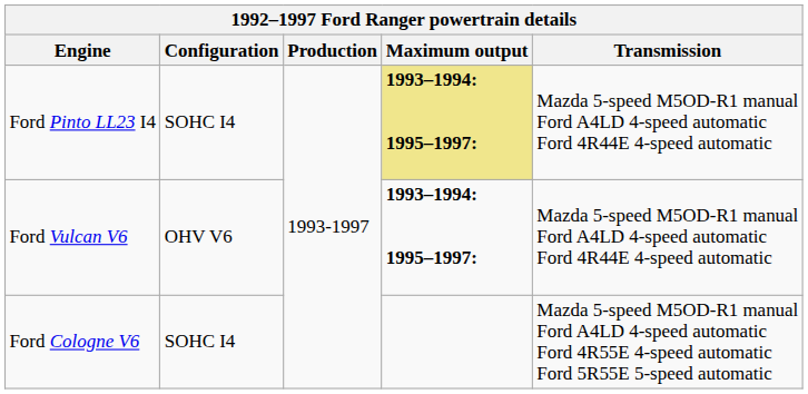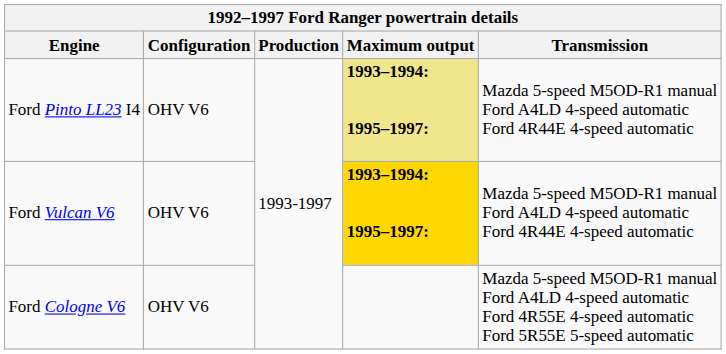 <table class="wikitable">
 <tr>
 <th colspan="5">1992–1997 Ford Ranger powertrain details</th>
 </tr>
 <tr>
 <th>Engine</th>
 <th>Configuration</th>
 <th>Production</th>
 <th>Maximum output</th>
 <th>Transmission</th>
 </tr>
 <tr>
 <td>Ford <em><a href='#'>Pinto LL23</a></em> I4</td>
-<td> SOHC I4</td>
+<td> OHV V6</td>
 <td rowspan="3">1993-1997</td>
 <td style="background: khaki;"><strong>1993–1994:</strong><br><br><br><strong>1995–1997:</strong><br><br></td>
 <td>Mazda 5-speed M5OD-R1 manual<br>Ford A4LD 4-speed automatic<br>Ford 4R44E 4-speed automatic</td>
 </tr>
 <tr>
 <td>Ford <a href='#'><em>Vulcan V6</em></a></td>
 <td> OHV V6</td>
-<td><strong>1993–1994:</strong><br><br><br><strong>1995–1997:</strong><br><br></td>
+<td style="background: gold;"><strong>1993–1994:</strong><br><br><br><strong>1995–1997:</strong><br><br></td>
 <td>Mazda 5-speed M5OD-R1 manual<br>Ford A4LD 4-speed automatic<br>Ford 4R44E 4-speed automatic</td>
 </tr>
 <tr>
 <td>Ford <a href='#'><em>Cologne V6</em></a></td>
-<td> SOHC I4</td>
+<td> OHV V6</td>
 <td><br></td>
 <td>Mazda 5-speed M5OD-R1 manual<br>Ford A4LD 4-speed automatic<br>Ford 4R55E 4-speed automatic<br>Ford 5R55E 5-speed automatic</td>
 </tr>
 </table>
